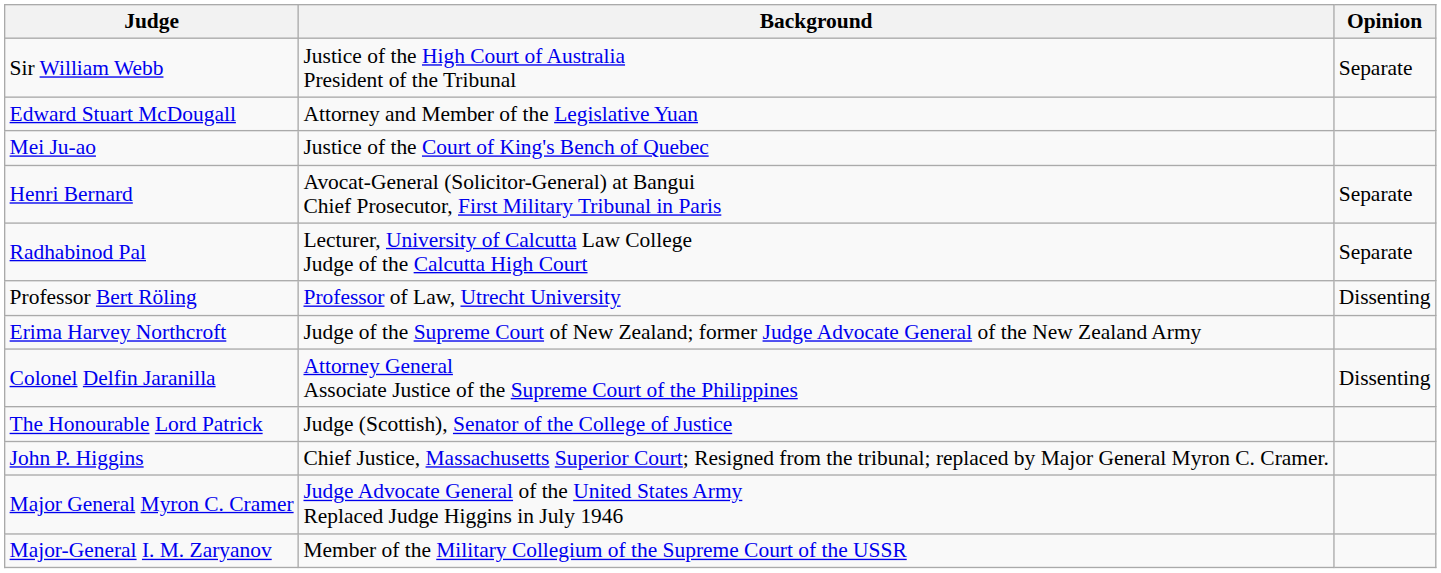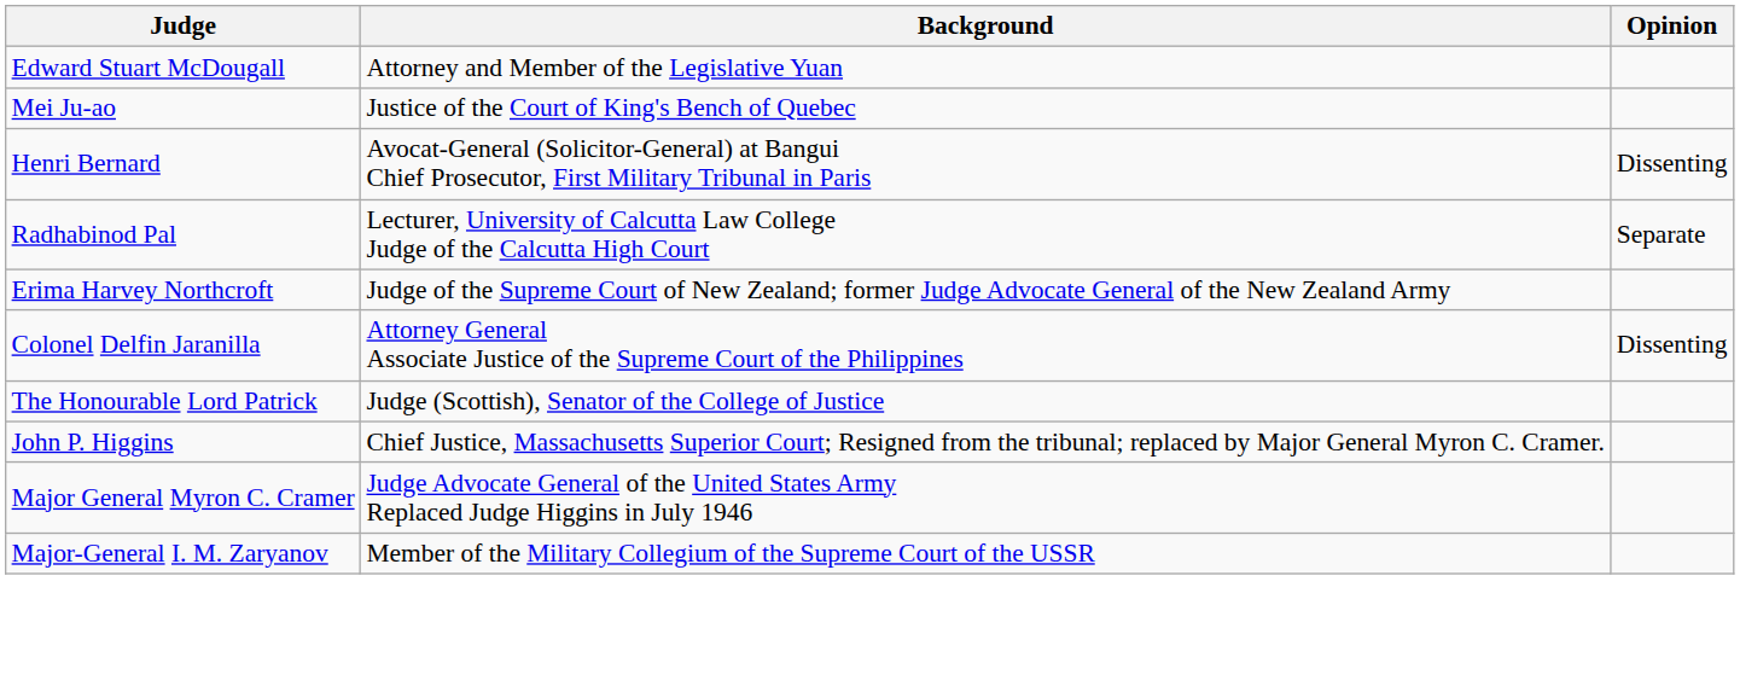 <table class="wikitable plainrowheaders">
 <tr>
 <th scope="col">Judge</th>
 <th scope="col">Background</th>
 <th scope="col">Opinion</th>
-</tr>
-<tr>
-<td>Sir <a href='#'>William Webb</a></td>
-<td>Justice of the <a href='#'>High Court of Australia</a> <br> President of the Tribunal</td>
-<td>Separate</td>
 </tr>
 <tr>
 <td><a href='#'>Edward Stuart McDougall</a></td>
 <td>Attorney and Member of the <a href='#'>Legislative Yuan</a></td>
 <td></td>
 </tr>
 <tr>
 <td><a href='#'>Mei Ju-ao</a></td>
 <td>Justice of the <a href='#'>Court of King's Bench of Quebec</a></td>
 <td></td>
 </tr>
 <tr>
 <td><a href='#'>Henri Bernard</a></td>
 <td>Avocat-General (Solicitor-General) at Bangui <br> Chief Prosecutor, <a href='#'>First Military Tribunal in Paris</a></td>
-<td>Separate</td>
+<td>Dissenting</td>
 </tr>
 <tr>
 <td><a href='#'>Radhabinod Pal</a></td>
 <td>Lecturer, <a href='#'>University of Calcutta</a> Law College <br> Judge of the <a href='#'>Calcutta High Court</a></td>
 <td>Separate</td>
-</tr>
-<tr>
-<td>Professor <a href='#'>Bert Röling</a></td>
-<td><a href='#'>Professor</a> of Law, <a href='#'>Utrecht University</a></td>
-<td>Dissenting</td>
 </tr>
 <tr>
 <td><a href='#'>Erima Harvey Northcroft</a></td>
 <td>Judge of the <a href='#'>Supreme Court</a> of New Zealand; former <a href='#'>Judge Advocate General</a> of the New Zealand Army</td>
 <td></td>
 </tr>
 <tr>
 <td><a href='#'>Colonel</a> <a href='#'>Delfin Jaranilla</a></td>
 <td><a href='#'>Attorney General</a> <br> Associate Justice of the <a href='#'>Supreme Court of the Philippines</a></td>
 <td>Dissenting</td>
 </tr>
 <tr>
 <td><a href='#'>The Honourable</a> <a href='#'>Lord Patrick</a></td>
 <td>Judge (Scottish), <a href='#'>Senator of the College of Justice</a></td>
 <td></td>
 </tr>
 <tr>
 <td><a href='#'>John P. Higgins</a></td>
 <td>Chief Justice, <a href='#'>Massachusetts</a> <a href='#'>Superior Court</a>; Resigned from the tribunal; replaced by Major General Myron C. Cramer.</td>
 <td></td>
 </tr>
 <tr>
 <td><a href='#'>Major General</a> <a href='#'>Myron C. Cramer</a></td>
 <td><a href='#'>Judge Advocate General</a> of the <a href='#'>United States Army</a> <br> Replaced Judge Higgins in July 1946</td>
 <td></td>
 </tr>
 <tr>
 <td><a href='#'>Major-General</a> <a href='#'>I. M. Zaryanov</a></td>
 <td>Member of the <a href='#'>Military Collegium of the Supreme Court of the USSR</a></td>
 <td></td>
 </tr>
 </table>
